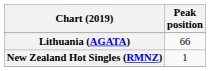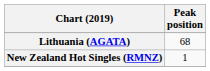 <table class="wikitable sortable plainrowheaders" style="text-align:center">
 <tr>
 <th scope="col">Chart (2019)</th>
 <th scope="col">Peak<br>position</th>
 </tr>
 <tr>
 </tr>
 <tr>
 </tr>
 <tr>
 </tr>
 <tr>
 <th scope="row">Lithuania (<a href='#'>AGATA</a>)</th>
-<td>66</td>
+<td>68</td>
 </tr>
 <tr>
 <th scope="row">New Zealand Hot Singles (<a href='#'>RMNZ</a>)</th>
 <td>1</td>
 </tr>
 <tr>
 </tr>
 </table>
